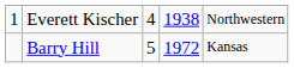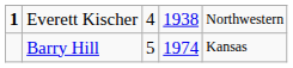 <table class="wikitable">
 <tr>
 </tr>
 <tr>
-<td>1</td>
+<td><strong>1</strong></td>
 <td>Everett Kischer</td>
 <td>4</td>
 <td><a href='#'>1938</a></td>
 <td style="font-size:80%;">Northwestern</td>
 </tr>
 <tr>
 <td></td>
 <td><a href='#'>Barry Hill</a></td>
 <td>5</td>
-<td><a href='#'>1972</a></td>
+<td><a href='#'>1974</a></td>
 <td style="font-size:80%;">Kansas</td>
 </tr>
 </table>
